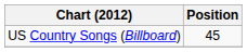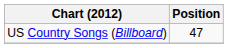 <table class="wikitable sortable">
 <tr>
 <th scope="col">Chart (2012)</th>
 <th scope="col">Position</th>
 </tr>
 <tr>
 <td>US <a href='#'>Country Songs</a> (<em><a href='#'>Billboard</a></em>)</td>
-<td align="center">45</td>
+<td align="center">47</td>
 </tr>
 <tr>
 </tr>
 </table>
